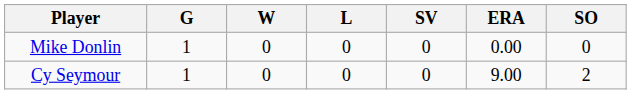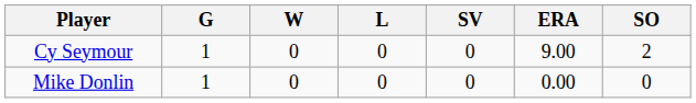 <table class="wikitable sortable">
 <tr>
 <th bgcolor="#DDDDFF" width="16%">Player</th>
 <th bgcolor="#DDDDFF" width="9%">G</th>
 <th bgcolor="#DDDDFF" width="9%">W</th>
 <th bgcolor="#DDDDFF" width="9%">L</th>
 <th bgcolor="#DDDDFF" width="9%">SV</th>
 <th bgcolor="#DDDDFF" width="9%">ERA</th>
 <th bgcolor="#DDDDFF" width="9%">SO</th>
 </tr>
+<tr align="center">
+<td><a href='#'>Cy Seymour</a></td>
+<td>1</td>
+<td>0</td>
+<td>0</td>
+<td>0</td>
+<td>9.00</td>
+<td>2</td>
+</tr>
 <tr align=center>
 <td><a href='#'>Mike Donlin</a></td>
 <td>1</td>
 <td>0</td>
 <td>0</td>
 <td>0</td>
 <td>0.00</td>
 <td>0</td>
 </tr>
-<tr align="center">
-<td><a href='#'>Cy Seymour</a></td>
-<td>1</td>
-<td>0</td>
-<td>0</td>
-<td>0</td>
-<td>9.00</td>
-<td>2</td>
-</tr>
 </table>
